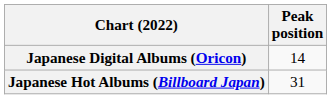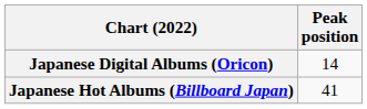 <table class="wikitable sortable plainrowheaders" style="text-align:center">
 <tr>
 <th scope="col">Chart (2022)</th>
 <th scope="col">Peak<br>position</th>
 </tr>
 <tr>
 <th scope="row">Japanese Digital Albums (<a href='#'>Oricon</a>)</th>
 <td>14</td>
 </tr>
 <tr>
 <th scope="row">Japanese Hot Albums (<em><a href='#'>Billboard Japan</a></em>)</th>
-<td>31</td>
+<td>41</td>
 </tr>
 </table>
